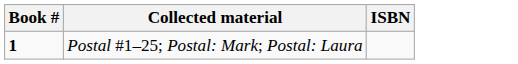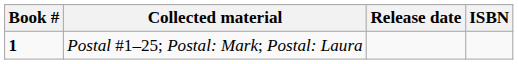 <table class="wikitable">
 <tr>
 <th>Book #</th>
 <th>Collected material</th>
+<th>Release date</th>
 <th>ISBN</th>
 </tr>
 <tr>
 <td><strong>1</strong></td>
 <td><em>Postal</em> #1–25; <em>Postal: Mark</em>; <em>Postal: Laura</em></td>
 <td></td>
+<td></td>
 </tr>
 </table>
